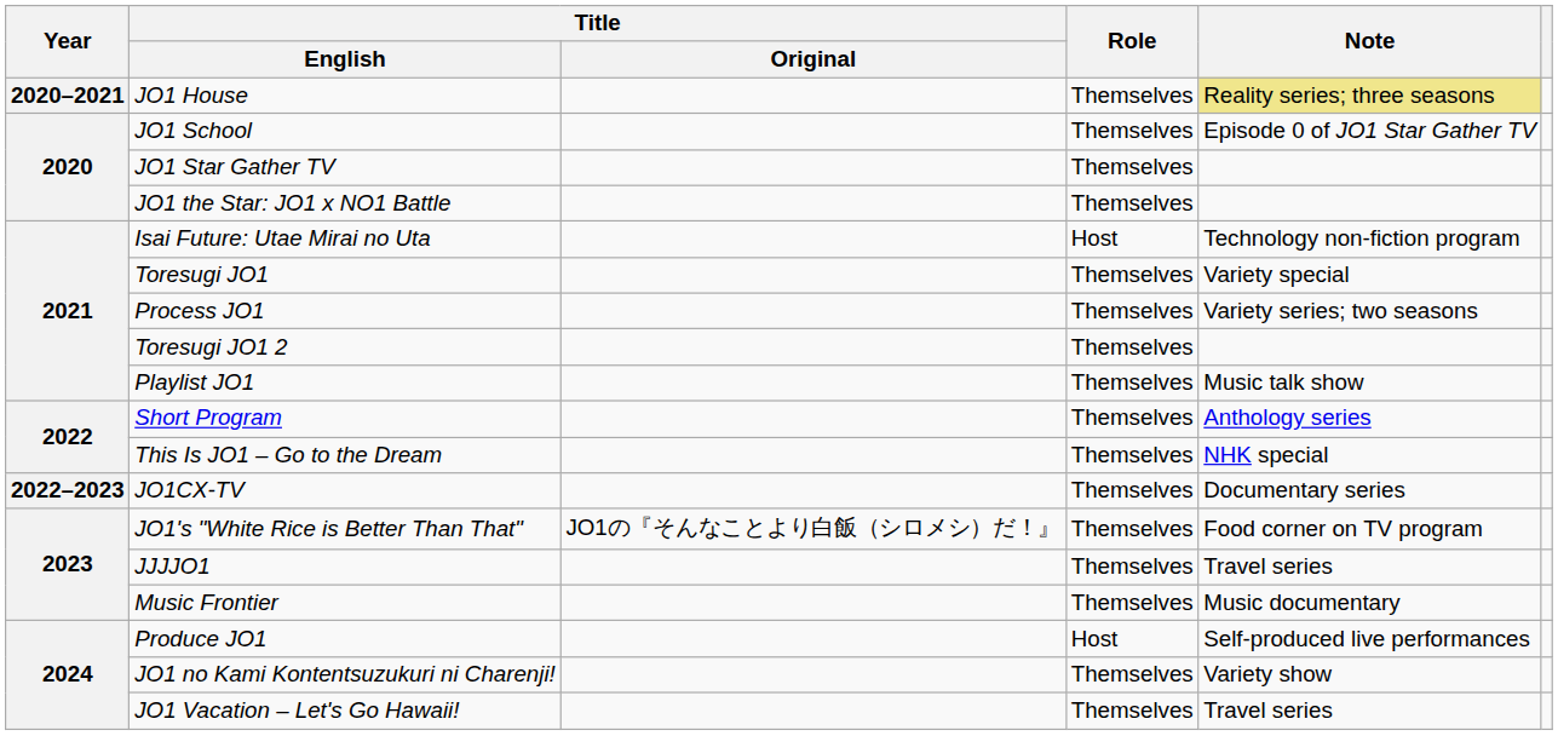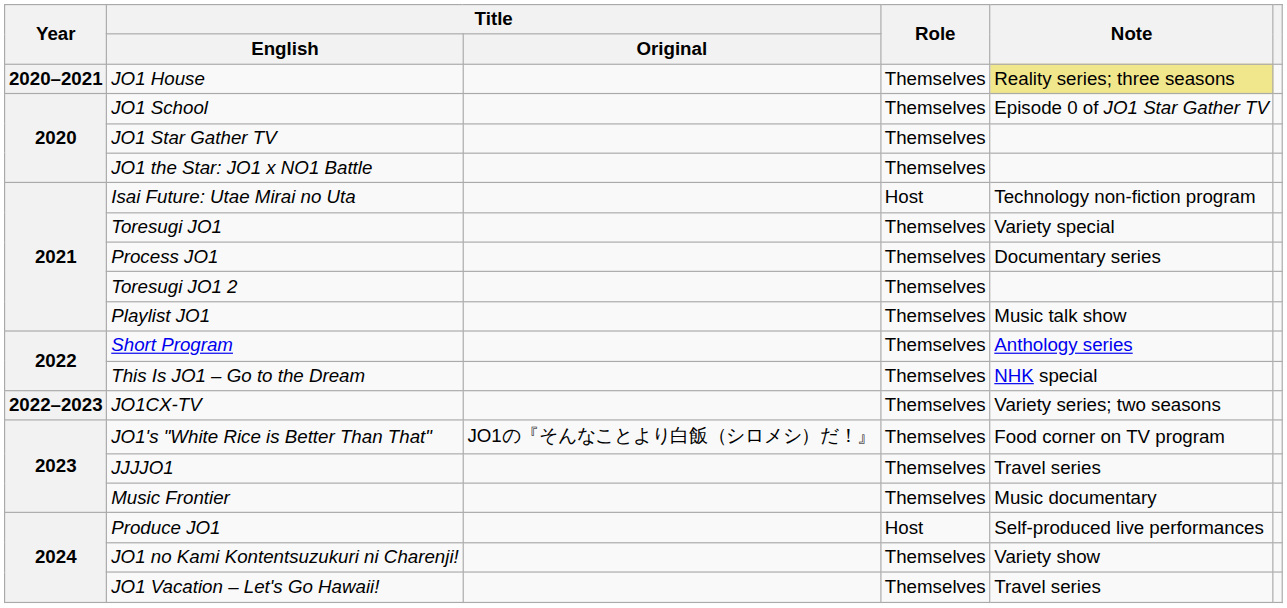 <table class="wikitable sortable plainrowheaders">
 <tr>
 <th scope="col" rowspan="2">Year</th>
 <th scope="col" colspan="2">Title</th>
 <th scope="col" rowspan="2">Role</th>
 <th scope="col" rowspan="2" class="unsortable">Note</th>
 <th scope="col" rowspan="2" class="unsortable"></th>
 </tr>
 <tr>
 <th>English</th>
 <th>Original</th>
 </tr>
 <tr>
 <th scope="row">2020–2021</th>
 <td><em>JO1 House</em></td>
 <td></td>
 <td>Themselves</td>
 <td style="background: khaki;">Reality series; three seasons</td>
 <td></td>
 </tr>
 <tr>
 <th scope="row" rowspan="3">2020</th>
 <td><em>JO1 School</em></td>
 <td></td>
 <td>Themselves</td>
 <td>Episode 0 of <em>JO1 Star Gather TV</em></td>
 <td></td>
 </tr>
 <tr>
 <td><em>JO1 Star Gather TV</em></td>
 <td></td>
 <td>Themselves</td>
 <td></td>
 <td></td>
 </tr>
 <tr>
 <td><em>JO1 the Star: JO1 x NO1 Battle</em></td>
 <td></td>
 <td>Themselves</td>
 <td></td>
 <td></td>
 </tr>
 <tr>
 <th scope="row" rowspan="5">2021</th>
 <td><em>Isai Future: Utae Mirai no Uta</em></td>
 <td></td>
 <td>Host</td>
 <td>Technology non-fiction program</td>
 <td></td>
 </tr>
 <tr>
 <td><em>Toresugi JO1</em></td>
 <td></td>
 <td>Themselves</td>
 <td>Variety special</td>
 <td></td>
 </tr>
 <tr>
 <td><em>Process JO1</em></td>
 <td></td>
 <td>Themselves</td>
-<td>Variety series; two seasons</td>
+<td>Documentary series</td>
 <td></td>
 </tr>
 <tr>
 <td><em>Toresugi JO1 2</em></td>
 <td></td>
 <td>Themselves</td>
 <td></td>
 <td></td>
 </tr>
 <tr>
 <td><em>Playlist JO1</em></td>
 <td></td>
 <td>Themselves</td>
 <td>Music talk show</td>
 <td></td>
 </tr>
 <tr>
 <th scope="row" rowspan="2">2022</th>
 <td><em><a href='#'>Short Program</a></em></td>
 <td></td>
 <td>Themselves</td>
 <td><a href='#'>Anthology series</a></td>
 <td></td>
 </tr>
 <tr>
 <td><em>This Is JO1 – Go to the Dream</em></td>
 <td></td>
 <td>Themselves</td>
 <td><a href='#'>NHK</a> special</td>
 <td></td>
 </tr>
 <tr>
 <th scope="row">2022–2023</th>
 <td><em>JO1CX-TV</em></td>
 <td></td>
 <td>Themselves</td>
-<td>Documentary series</td>
+<td>Variety series; two seasons</td>
 <td></td>
 </tr>
 <tr>
 <th scope="row" rowspan="3">2023</th>
 <td><em>JO1's "White Rice is Better Than That"</em></td>
 <td>JO1の『そんなことより白飯（シロメシ）だ！』</td>
 <td>Themselves</td>
 <td>Food corner on TV program <em></em></td>
 <td></td>
 </tr>
 <tr>
 <td><em>JJJJO1</em></td>
 <td></td>
 <td>Themselves</td>
 <td>Travel series</td>
 <td></td>
 </tr>
 <tr>
 <td><em>Music Frontier</em></td>
 <td></td>
 <td>Themselves</td>
 <td>Music documentary</td>
 <td></td>
 </tr>
 <tr>
 <th scope="row" rowspan=3>2024</th>
 <td><em>Produce JO1</em></td>
 <td></td>
 <td>Host</td>
 <td>Self-produced live performances</td>
 <td></td>
 </tr>
 <tr>
 <td><em>JO1 no Kami Kontentsuzukuri ni Charenji!</em></td>
 <td></td>
 <td>Themselves</td>
 <td>Variety show</td>
 <td></td>
 </tr>
 <tr>
 <td><em>JO1 Vacation – Let's Go Hawaii!</em></td>
 <td></td>
 <td>Themselves</td>
 <td>Travel series</td>
 <td></td>
 </tr>
 </table>
